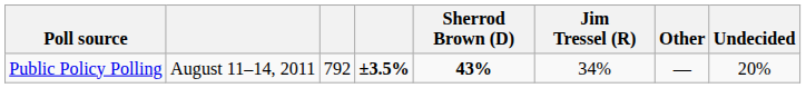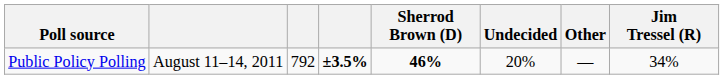 <table class="wikitable" style="text-align:center">
 <tr valign= bottom>
 <th>Poll source</th>
 <th></th>
 <th></th>
 <th></th>
 <th style="width:100px;">Sherrod<br>Brown (D)</th>
+<th>Undecided</th>
+<th>Other</th>
 <th style="width:100px;">Jim<br>Tressel (R)</th>
-<th>Other</th>
-<th>Undecided</th>
 </tr>
 <tr>
 <td align=left><a href='#'>Public Policy Polling</a></td>
 <td>August 11–14, 2011</td>
 <td>792</td>
 <td><strong>±3.5%</strong></td>
-<td><strong>43%</strong></td>
+<td><strong>46%</strong></td>
+<td>20%</td>
+<td>—</td>
 <td>34%</td>
-<td>—</td>
-<td>20%</td>
 </tr>
 </table>
